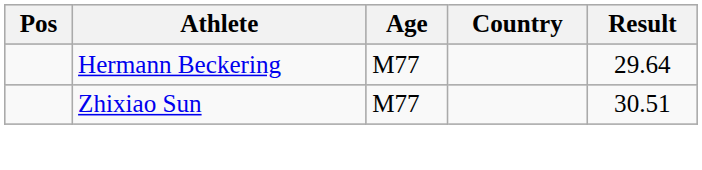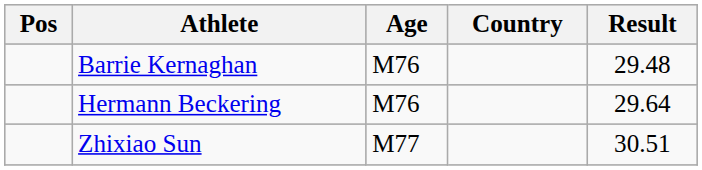 <table class="wikitable"  style="text-align:center; width:50%;">
 <tr>
 <th>Pos</th>
 <th>Athlete</th>
 <th>Age</th>
 <th>Country</th>
 <th>Result</th>
 </tr>
 <tr>
 <td align=center></td>
+<td align=left><a href='#'>Barrie Kernaghan</a></td>
+<td align=left>M76</td>
+<td align=left></td>
+<td>29.48</td>
+</tr>
+<tr>
+<td align=center></td>
 <td align=left><a href='#'>Hermann Beckering</a></td>
-<td align=left>M77</td>
+<td align=left>M76</td>
 <td align=left></td>
 <td>29.64</td>
 </tr>
 <tr>
 <td align=center></td>
 <td align=left><a href='#'>Zhixiao Sun</a></td>
 <td align=left>M77</td>
 <td align=left></td>
 <td>30.51</td>
 </tr>
 </table>
